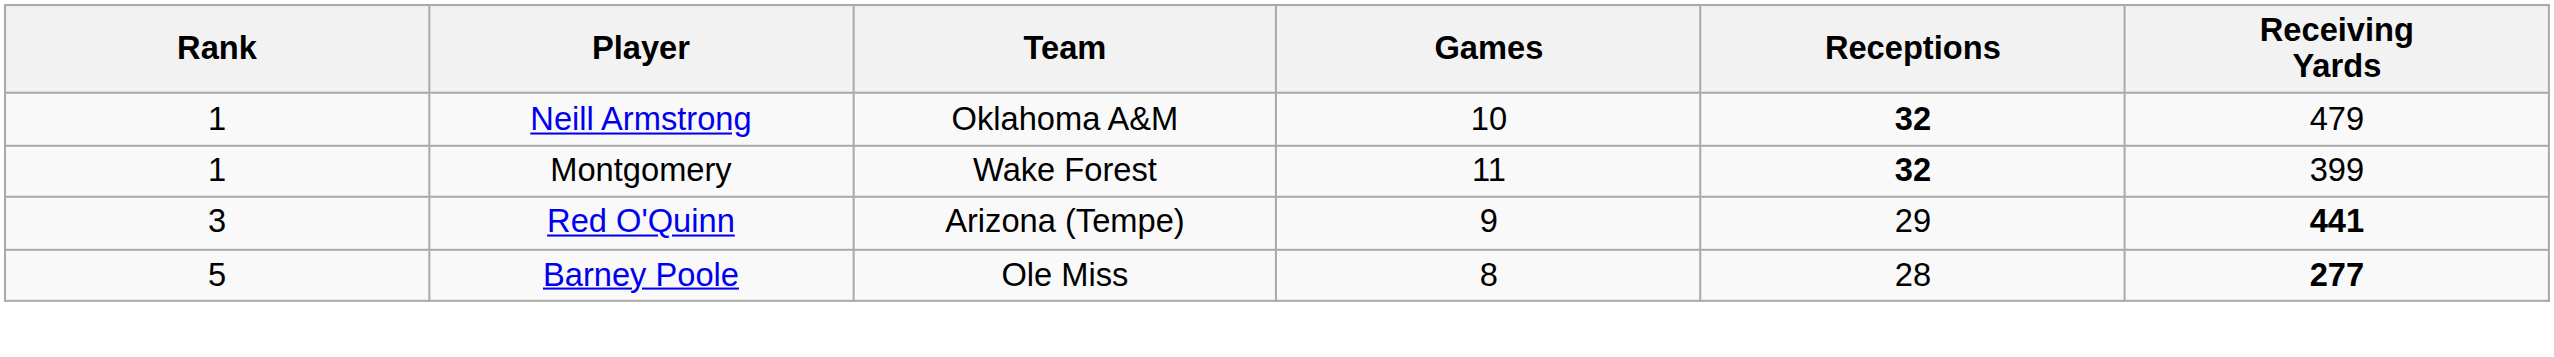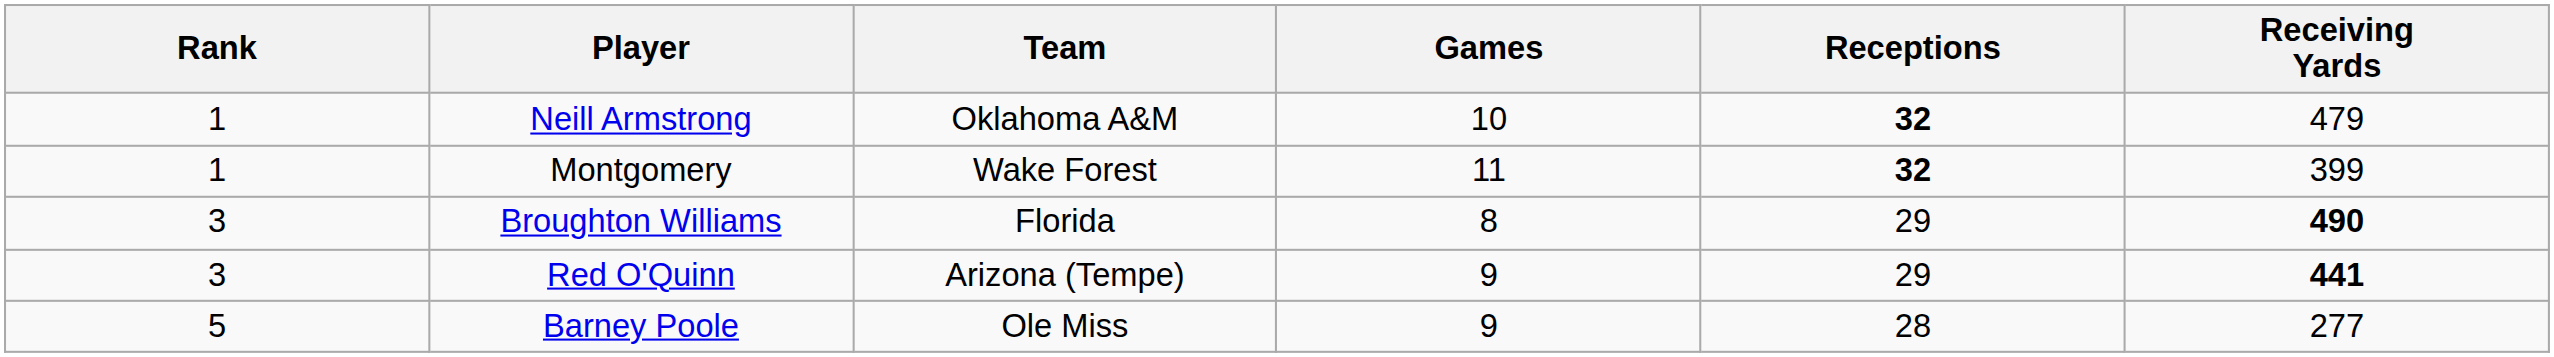 <table class="wikitable sortable">
 <tr>
 <th bgcolor="#DDDDFF" width="10%">Rank</th>
 <th bgcolor="#DDDDFF" width="10%">Player</th>
 <th bgcolor="#DDDDFF" width="10%">Team</th>
 <th bgcolor="#DDDDFF" width="10%">Games</th>
 <th bgcolor="#DDDDFF" width="10%">Receptions</th>
 <th bgcolor="#DDDDFF" width="10%">Receiving<br>Yards</th>
 </tr>
 <tr align="center">
 <td>1</td>
 <td><a href='#'>Neill Armstrong</a></td>
 <td>Oklahoma A&M</td>
 <td>10</td>
 <td><strong>32</strong></td>
 <td>479</td>
 </tr>
 <tr align="center">
 <td>1</td>
 <td>Montgomery</td>
 <td>Wake Forest</td>
 <td>11</td>
 <td><strong>32</strong></td>
 <td>399</td>
 </tr>
 <tr align="center">
 <td>3</td>
+<td><a href='#'>Broughton Williams</a></td>
+<td>Florida</td>
+<td>8</td>
+<td>29</td>
+<td><strong>490</strong></td>
+</tr>
+<tr align="center">
+<td>3</td>
 <td><a href='#'>Red O'Quinn</a></td>
 <td>Arizona (Tempe)</td>
 <td>9</td>
 <td>29</td>
 <td><strong>441</strong></td>
 </tr>
 <tr align="center">
 <td>5</td>
 <td><a href='#'>Barney Poole</a></td>
 <td>Ole Miss</td>
-<td>8</td>
+<td>9</td>
 <td>28</td>
-<td><strong>277</strong></td>
+<td>277</td>
 </tr>
 </table>
